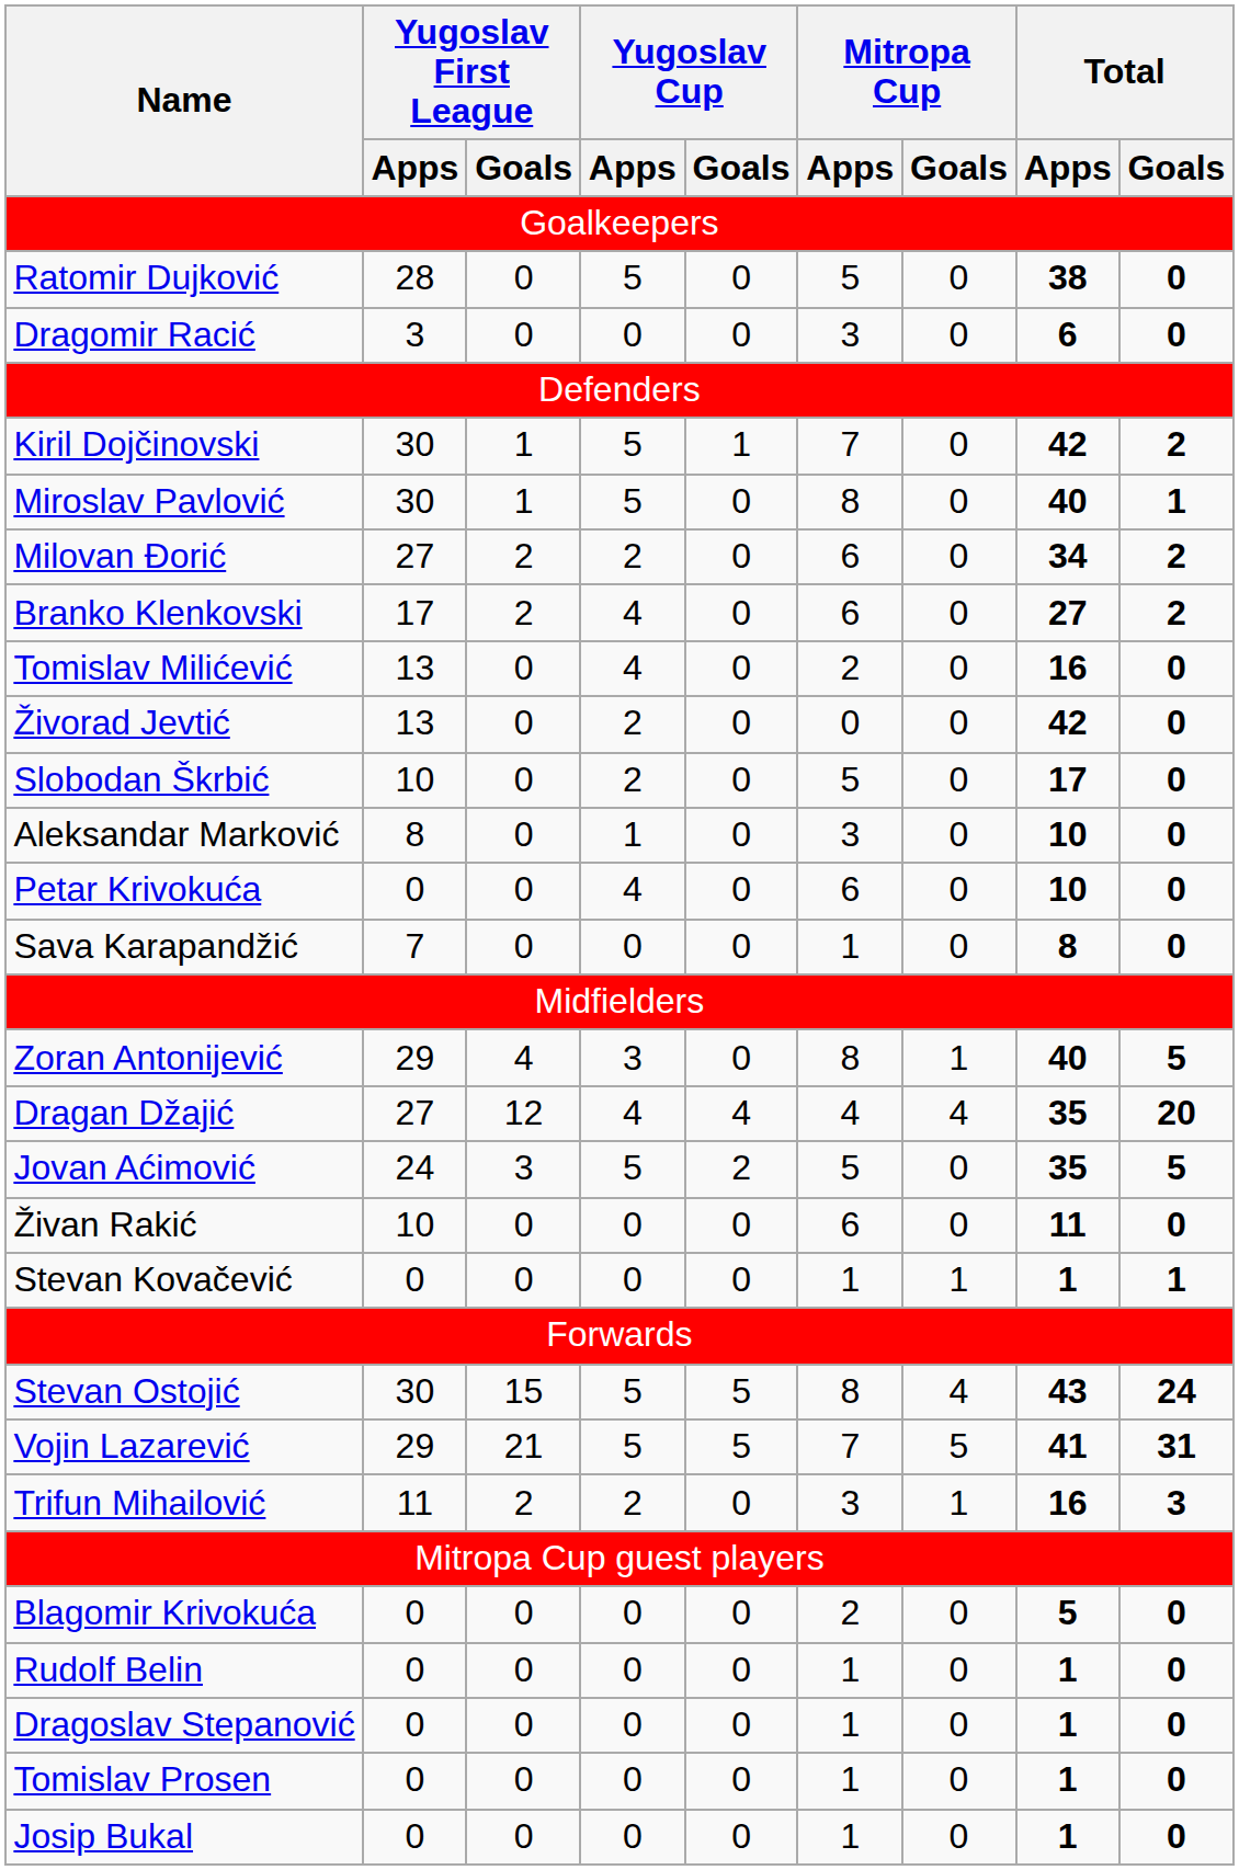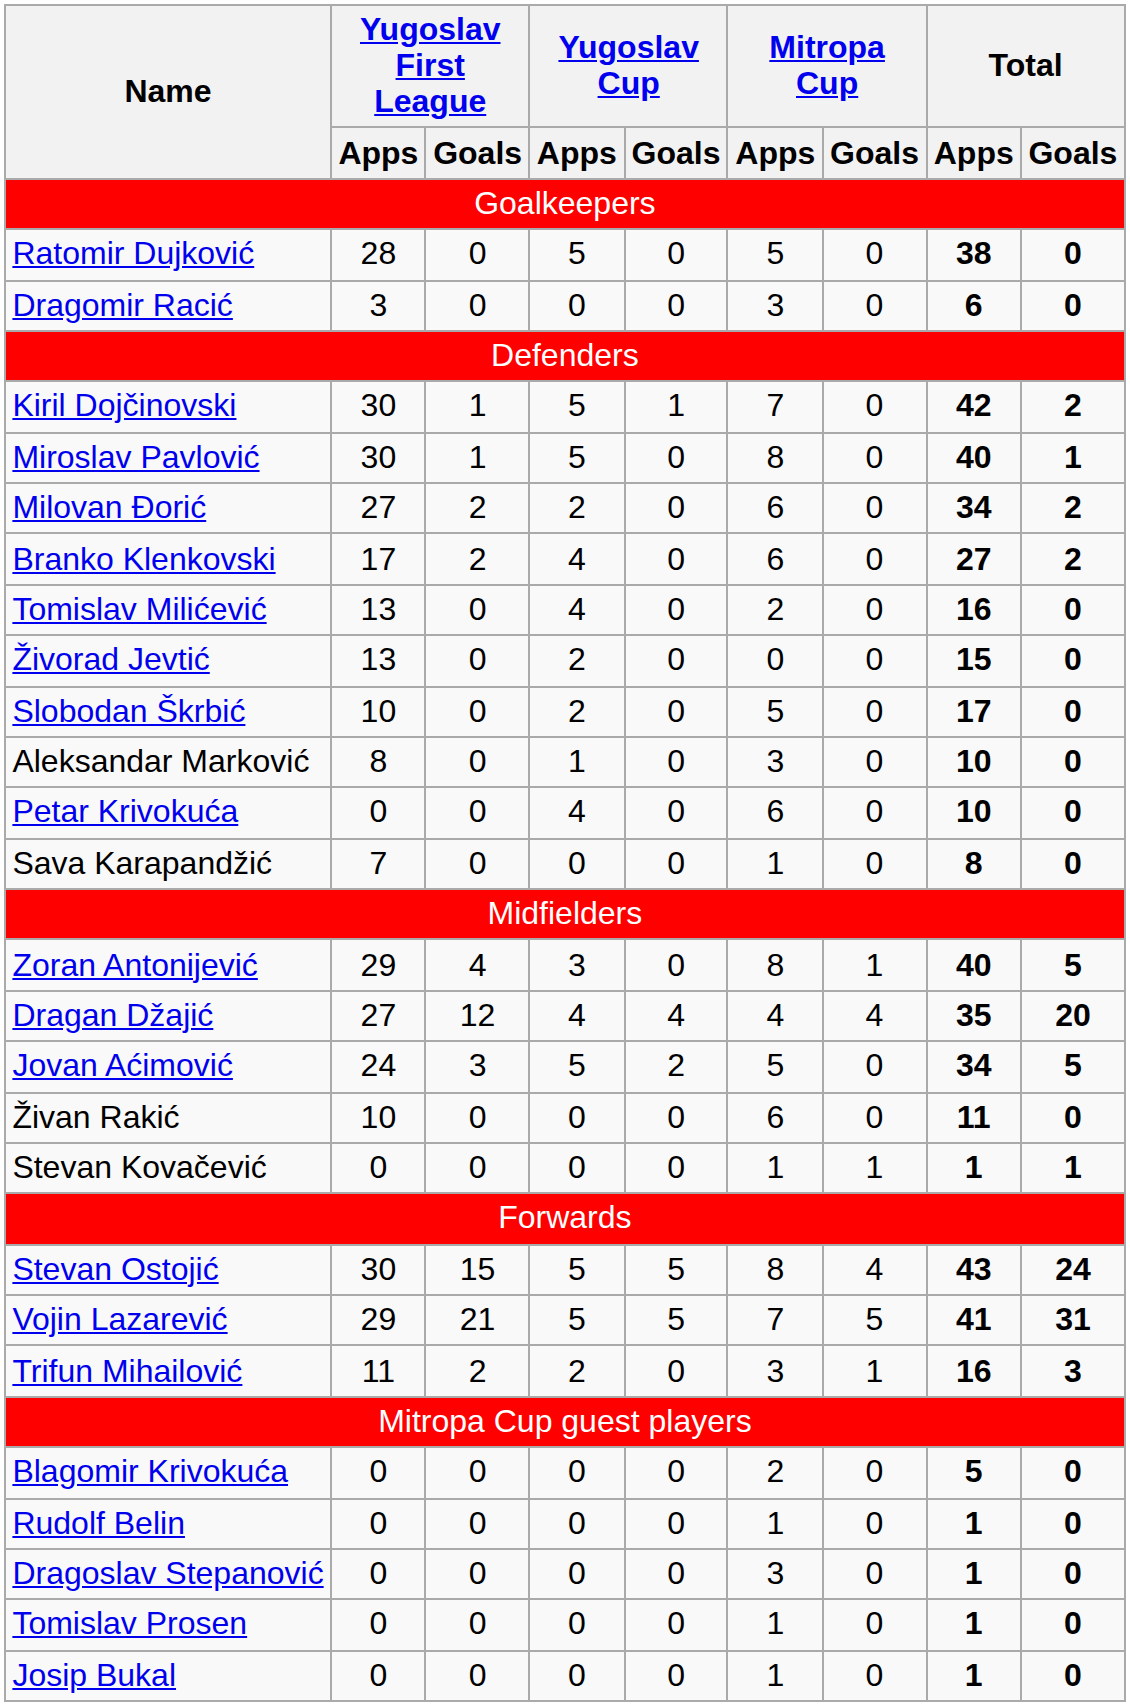 <table class="wikitable" style="text-align:center">
 <tr>
 <th rowspan="2">Name</th>
 <th colspan="2" width="85"><a href='#'>Yugoslav First League</a></th>
 <th colspan="2" width="85"><a href='#'>Yugoslav Cup</a></th>
 <th colspan="2" width="85"><a href='#'>Mitropa Cup</a></th>
 <th colspan="2" width="85">Total</th>
 </tr>
 <tr>
 <th>Apps</th>
 <th>Goals</th>
 <th>Apps</th>
 <th>Goals</th>
 <th>Apps</th>
 <th>Goals</th>
 <th>Apps</th>
 <th>Goals</th>
 </tr>
 <tr>
 <td style="background: red;color:white" align=center colspan="15">Goalkeepers</td>
 </tr>
 <tr>
 <td align="left"> <a href='#'>Ratomir Dujković</a></td>
 <td>28</td>
 <td>0</td>
 <td>5</td>
 <td>0</td>
 <td>5</td>
 <td>0</td>
 <td><strong>38</strong></td>
 <td><strong>0</strong></td>
 </tr>
 <tr>
 <td align="left"> <a href='#'>Dragomir Racić</a></td>
 <td>3</td>
 <td>0</td>
 <td>0</td>
 <td>0</td>
 <td>3</td>
 <td>0</td>
 <td><strong>6</strong></td>
 <td><strong>0</strong></td>
 </tr>
 <tr>
 <td align=center colspan="15" style="background: red;color:white">Defenders</td>
 </tr>
 <tr>
 <td align="left"> <a href='#'>Kiril Dojčinovski</a></td>
 <td>30</td>
 <td>1</td>
 <td>5</td>
 <td>1</td>
 <td>7</td>
 <td>0</td>
 <td><strong>42</strong></td>
 <td><strong>2</strong></td>
 </tr>
 <tr>
 <td align="left"> <a href='#'>Miroslav Pavlović</a></td>
 <td>30</td>
 <td>1</td>
 <td>5</td>
 <td>0</td>
 <td>8</td>
 <td>0</td>
 <td><strong>40</strong></td>
 <td><strong>1</strong></td>
 </tr>
 <tr>
 <td align="left"> <a href='#'>Milovan Đorić</a></td>
 <td>27</td>
 <td>2</td>
 <td>2</td>
 <td>0</td>
 <td>6</td>
 <td>0</td>
 <td><strong>34</strong></td>
 <td><strong>2</strong></td>
 </tr>
 <tr>
 <td align="left"> <a href='#'>Branko Klenkovski</a></td>
 <td>17</td>
 <td>2</td>
 <td>4</td>
 <td>0</td>
 <td>6</td>
 <td>0</td>
 <td><strong>27</strong></td>
 <td><strong>2</strong></td>
 </tr>
 <tr>
 <td align="left"> <a href='#'>Tomislav Milićević</a></td>
 <td>13</td>
 <td>0</td>
 <td>4</td>
 <td>0</td>
 <td>2</td>
 <td>0</td>
 <td><strong>16</strong></td>
 <td><strong>0</strong></td>
 </tr>
 <tr>
 <td align="left"> <a href='#'>Živorad Jevtić</a></td>
 <td>13</td>
 <td>0</td>
 <td>2</td>
 <td>0</td>
 <td>0</td>
 <td>0</td>
-<td><strong>42</strong></td>
+<td><strong>15</strong></td>
 <td><strong>0</strong></td>
 </tr>
 <tr>
 <td align="left"> <a href='#'>Slobodan Škrbić</a></td>
 <td>10</td>
 <td>0</td>
 <td>2</td>
 <td>0</td>
 <td>5</td>
 <td>0</td>
 <td><strong>17</strong></td>
 <td><strong>0</strong></td>
 </tr>
 <tr>
 <td align="left"> Aleksandar Marković</td>
 <td>8</td>
 <td>0</td>
 <td>1</td>
 <td>0</td>
 <td>3</td>
 <td>0</td>
 <td><strong>10</strong></td>
 <td><strong>0</strong></td>
 </tr>
 <tr>
 <td align="left"> <a href='#'>Petar Krivokuća</a></td>
 <td>0</td>
 <td>0</td>
 <td>4</td>
 <td>0</td>
 <td>6</td>
 <td>0</td>
 <td><strong>10</strong></td>
 <td><strong>0</strong></td>
 </tr>
 <tr>
 <td align="left"> Sava Karapandžić</td>
 <td>7</td>
 <td>0</td>
 <td>0</td>
 <td>0</td>
 <td>1</td>
 <td>0</td>
 <td><strong>8</strong></td>
 <td><strong>0</strong></td>
 </tr>
 <tr>
 <td align=center colspan="15" style="background: red;color:white">Midfielders</td>
 </tr>
 <tr>
 <td align="left"> <a href='#'>Zoran Antonijević</a></td>
 <td>29</td>
 <td>4</td>
 <td>3</td>
 <td>0</td>
 <td>8</td>
 <td>1</td>
 <td><strong>40</strong></td>
 <td><strong>5</strong></td>
 </tr>
 <tr>
 <td align="left"> <a href='#'>Dragan Džajić</a></td>
 <td>27</td>
 <td>12</td>
 <td>4</td>
 <td>4</td>
 <td>4</td>
 <td>4</td>
 <td><strong>35</strong></td>
 <td><strong>20</strong></td>
 </tr>
 <tr>
 <td align="left"> <a href='#'>Jovan Aćimović</a></td>
 <td>24</td>
 <td>3</td>
 <td>5</td>
 <td>2</td>
 <td>5</td>
 <td>0</td>
-<td><strong>35</strong></td>
+<td><strong>34</strong></td>
 <td><strong>5</strong></td>
 </tr>
 <tr>
 <td align="left"> Živan Rakić</td>
 <td>10</td>
 <td>0</td>
 <td>0</td>
 <td>0</td>
 <td>6</td>
 <td>0</td>
 <td><strong>11</strong></td>
 <td><strong>0</strong></td>
 </tr>
 <tr>
 <td align="left"> Stevan Kovačević</td>
 <td>0</td>
 <td>0</td>
 <td>0</td>
 <td>0</td>
 <td>1</td>
 <td>1</td>
 <td><strong>1</strong></td>
 <td><strong>1</strong></td>
 </tr>
 <tr>
 <td align=center colspan="15" style="background: red;color:white">Forwards</td>
 </tr>
 <tr>
 <td align="left"> <a href='#'>Stevan Ostojić</a></td>
 <td>30</td>
 <td>15</td>
 <td>5</td>
 <td>5</td>
 <td>8</td>
 <td>4</td>
 <td><strong>43</strong></td>
 <td><strong>24</strong></td>
 </tr>
 <tr>
 <td align="left"> <a href='#'>Vojin Lazarević</a></td>
 <td>29</td>
 <td>21</td>
 <td>5</td>
 <td>5</td>
 <td>7</td>
 <td>5</td>
 <td><strong>41</strong></td>
 <td><strong>31</strong></td>
 </tr>
 <tr>
 <td align="left"> <a href='#'>Trifun Mihailović</a></td>
 <td>11</td>
 <td>2</td>
 <td>2</td>
 <td>0</td>
 <td>3</td>
 <td>1</td>
 <td><strong>16</strong></td>
 <td><strong>3</strong></td>
 </tr>
 <tr>
 <td align=center colspan="15" style="background: red;color:white">Mitropa Cup guest players</td>
 </tr>
 <tr>
 <td align="left"> <a href='#'>Blagomir Krivokuća</a></td>
 <td>0</td>
 <td>0</td>
 <td>0</td>
 <td>0</td>
 <td>2</td>
 <td>0</td>
 <td><strong>5</strong></td>
 <td><strong>0</strong></td>
 </tr>
 <tr>
 <td align="left"> <a href='#'>Rudolf Belin</a></td>
 <td>0</td>
 <td>0</td>
 <td>0</td>
 <td>0</td>
 <td>1</td>
 <td>0</td>
 <td><strong>1</strong></td>
 <td><strong>0</strong></td>
 </tr>
 <tr>
 <td align="left"> <a href='#'>Dragoslav Stepanović</a></td>
 <td>0</td>
 <td>0</td>
 <td>0</td>
 <td>0</td>
-<td>1</td>
+<td>3</td>
 <td>0</td>
 <td><strong>1</strong></td>
 <td><strong>0</strong></td>
 </tr>
 <tr>
 <td align="left"> <a href='#'>Tomislav Prosen</a></td>
 <td>0</td>
 <td>0</td>
 <td>0</td>
 <td>0</td>
 <td>1</td>
 <td>0</td>
 <td><strong>1</strong></td>
 <td><strong>0</strong></td>
 </tr>
 <tr>
 <td align="left"> <a href='#'>Josip Bukal</a></td>
 <td>0</td>
 <td>0</td>
 <td>0</td>
 <td>0</td>
 <td>1</td>
 <td>0</td>
 <td><strong>1</strong></td>
 <td><strong>0</strong></td>
 </tr>
 <tr>
 </tr>
 </table>
